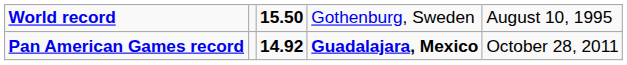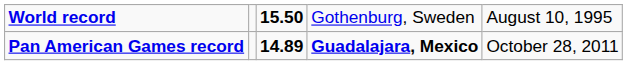 <table class="wikitable">
 <tr>
 <td><strong><a href='#'>World record</a></strong></td>
 <td></td>
 <td><strong>15.50</strong></td>
 <td><a href='#'>Gothenburg</a>, Sweden</td>
 <td>August 10, 1995</td>
 </tr>
 <tr>
 <td><strong><a href='#'>Pan American Games record</a></strong></td>
 <td></td>
-<td><strong>14.92</strong></td>
+<td><strong>14.89</strong></td>
 <td><strong><a href='#'>Guadalajara</a>, Mexico</strong></td>
 <td>October 28, 2011</td>
 </tr>
 </table>
